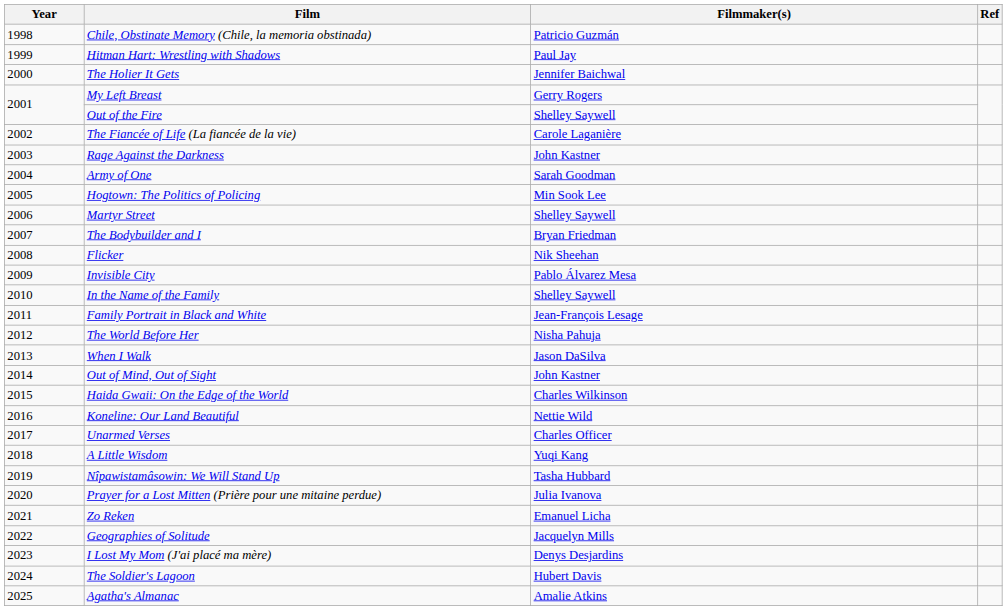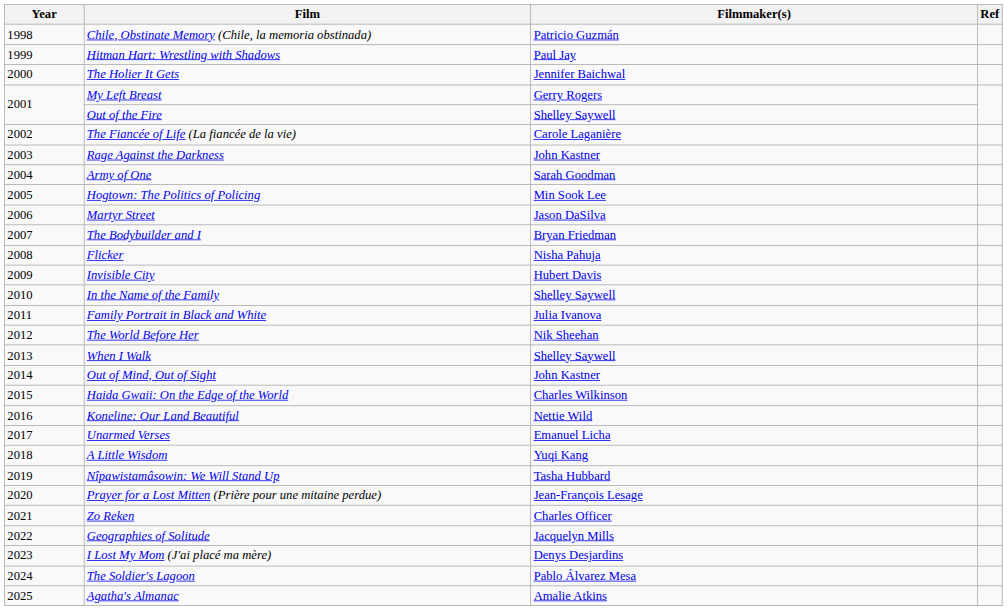 <table class = "wikitable sortable" width=100%>
 <tr>
 <th style="width:8%;">Year</th>
 <th style="width:45%;">Film</th>
 <th style="width:45%;">Filmmaker(s)</th>
 <th style="width:2%;">Ref</th>
 </tr>
 <tr>
 <td>1998</td>
 <td><em><a href='#'>Chile, Obstinate Memory</a> (Chile, la memoria obstinada)</em></td>
 <td><a href='#'>Patricio Guzmán</a></td>
 <td></td>
 </tr>
 <tr>
 <td>1999</td>
 <td><em><a href='#'>Hitman Hart: Wrestling with Shadows</a></em></td>
 <td><a href='#'>Paul Jay</a></td>
 <td></td>
 </tr>
 <tr>
 <td>2000</td>
 <td><em><a href='#'>The Holier It Gets</a></em></td>
 <td><a href='#'>Jennifer Baichwal</a></td>
 <td></td>
 </tr>
 <tr>
 <td rowspan=2>2001</td>
 <td><em><a href='#'>My Left Breast</a></em> </td>
 <td><a href='#'>Gerry Rogers</a></td>
 <td rowspan=2></td>
 </tr>
 <tr>
 <td><em><a href='#'>Out of the Fire</a></em> </td>
 <td><a href='#'>Shelley Saywell</a></td>
 </tr>
 <tr>
 <td>2002</td>
 <td><em><a href='#'>The Fiancée of Life</a> (La fiancée de la vie)</em></td>
 <td><a href='#'>Carole Laganière</a></td>
 <td></td>
 </tr>
 <tr>
 <td>2003</td>
 <td><em><a href='#'>Rage Against the Darkness</a></em></td>
 <td><a href='#'>John Kastner</a></td>
 <td></td>
 </tr>
 <tr>
 <td>2004</td>
 <td><em><a href='#'>Army of One</a></em></td>
 <td><a href='#'>Sarah Goodman</a></td>
 <td></td>
 </tr>
 <tr>
 <td>2005</td>
 <td><em><a href='#'>Hogtown: The Politics of Policing</a></em></td>
 <td><a href='#'>Min Sook Lee</a></td>
 <td></td>
 </tr>
 <tr>
 <td>2006</td>
 <td><em><a href='#'>Martyr Street</a></em></td>
-<td><a href='#'>Shelley Saywell</a></td>
+<td><a href='#'>Jason DaSilva</a></td>
 <td></td>
 </tr>
 <tr>
 <td>2007</td>
 <td><em><a href='#'>The Bodybuilder and I</a></em></td>
 <td><a href='#'>Bryan Friedman</a></td>
 <td></td>
 </tr>
 <tr>
 <td>2008</td>
 <td><em><a href='#'>Flicker</a></em></td>
-<td><a href='#'>Nik Sheehan</a></td>
+<td><a href='#'>Nisha Pahuja</a></td>
 <td></td>
 </tr>
 <tr>
 <td>2009</td>
 <td><em><a href='#'>Invisible City</a></em></td>
-<td><a href='#'>Pablo Álvarez Mesa</a></td>
+<td><a href='#'>Hubert Davis</a></td>
 <td></td>
 </tr>
 <tr>
 <td>2010</td>
 <td><em><a href='#'>In the Name of the Family</a></em></td>
 <td><a href='#'>Shelley Saywell</a></td>
 <td></td>
 </tr>
 <tr>
 <td>2011</td>
 <td><em><a href='#'>Family Portrait in Black and White</a></em></td>
-<td><a href='#'>Jean-François Lesage</a></td>
+<td><a href='#'>Julia Ivanova</a></td>
 <td></td>
 </tr>
 <tr>
 <td>2012</td>
 <td><em><a href='#'>The World Before Her</a></em></td>
-<td><a href='#'>Nisha Pahuja</a></td>
+<td><a href='#'>Nik Sheehan</a></td>
 <td></td>
 </tr>
 <tr>
 <td>2013</td>
 <td><em><a href='#'>When I Walk</a></em></td>
-<td><a href='#'>Jason DaSilva</a></td>
+<td><a href='#'>Shelley Saywell</a></td>
 <td></td>
 </tr>
 <tr>
 <td>2014</td>
 <td><em><a href='#'>Out of Mind, Out of Sight</a></em></td>
 <td><a href='#'>John Kastner</a></td>
 <td></td>
 </tr>
 <tr>
 <td>2015</td>
 <td><em><a href='#'>Haida Gwaii: On the Edge of the World</a></em></td>
 <td><a href='#'>Charles Wilkinson</a></td>
 <td></td>
 </tr>
 <tr>
 <td>2016</td>
 <td><em><a href='#'>Koneline: Our Land Beautiful</a></em></td>
 <td><a href='#'>Nettie Wild</a></td>
 <td></td>
 </tr>
 <tr>
 <td>2017</td>
 <td><em><a href='#'>Unarmed Verses</a></em></td>
-<td><a href='#'>Charles Officer</a></td>
+<td><a href='#'>Emanuel Licha</a></td>
 <td></td>
 </tr>
 <tr>
 <td>2018</td>
 <td><em><a href='#'>A Little Wisdom</a></em></td>
 <td><a href='#'>Yuqi Kang</a></td>
 <td></td>
 </tr>
 <tr>
 <td>2019</td>
 <td><em><a href='#'>Nîpawistamâsowin: We Will Stand Up</a></em></td>
 <td><a href='#'>Tasha Hubbard</a></td>
 <td></td>
 </tr>
 <tr>
 <td>2020</td>
 <td><em><a href='#'>Prayer for a Lost Mitten</a> (Prière pour une mitaine perdue)</em></td>
-<td><a href='#'>Julia Ivanova</a></td>
+<td><a href='#'>Jean-François Lesage</a></td>
 <td></td>
 </tr>
 <tr>
 <td>2021</td>
 <td><em><a href='#'>Zo Reken</a></em></td>
-<td><a href='#'>Emanuel Licha</a></td>
+<td><a href='#'>Charles Officer</a></td>
 <td></td>
 </tr>
 <tr>
 <td>2022</td>
 <td><em><a href='#'>Geographies of Solitude</a></em></td>
 <td><a href='#'>Jacquelyn Mills</a></td>
 <td></td>
 </tr>
 <tr>
 <td>2023</td>
 <td><em><a href='#'>I Lost My Mom</a> (J'ai placé ma mère)</em></td>
 <td><a href='#'>Denys Desjardins</a></td>
 <td></td>
 </tr>
 <tr>
 <td>2024</td>
 <td><em><a href='#'>The Soldier's Lagoon</a></em></td>
-<td><a href='#'>Hubert Davis</a></td>
+<td><a href='#'>Pablo Álvarez Mesa</a></td>
 <td></td>
 </tr>
 <tr>
 <td>2025</td>
 <td><em><a href='#'>Agatha's Almanac</a></em></td>
 <td><a href='#'>Amalie Atkins</a></td>
 <td></td>
 </tr>
 </table>
